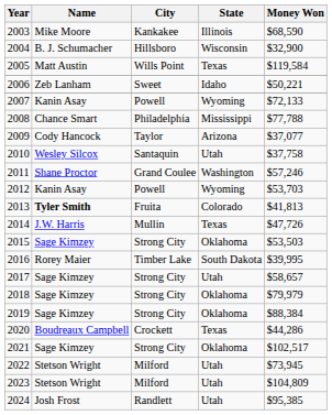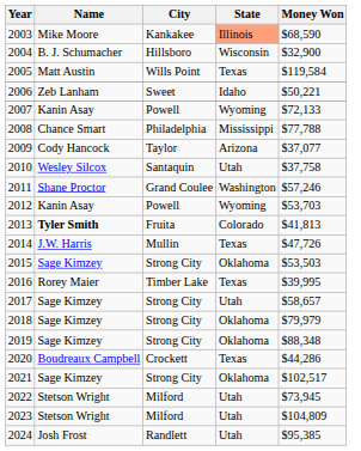 <table class="wikitable">
 <tr>
 <th>Year</th>
 <th>Name</th>
 <th>City</th>
 <th>State</th>
 <th>Money Won</th>
 </tr>
 <tr>
 <td>2003</td>
 <td>Mike Moore</td>
 <td>Kankakee</td>
-<td>Illinois</td>
+<td style="background: lightsalmon;">Illinois</td>
 <td>$68,590</td>
 </tr>
 <tr>
 <td>2004</td>
 <td>B. J. Schumacher</td>
 <td>Hillsboro</td>
 <td>Wisconsin</td>
 <td>$32,900</td>
 </tr>
 <tr>
 <td>2005</td>
 <td>Matt Austin</td>
 <td>Wills Point</td>
 <td>Texas</td>
 <td>$119,584</td>
 </tr>
 <tr>
 </tr>
 <tr>
 <td>2006</td>
 <td>Zeb Lanham</td>
 <td>Sweet</td>
 <td>Idaho</td>
 <td>$50,221</td>
 </tr>
 <tr>
 </tr>
 <tr>
 <td>2007</td>
 <td>Kanin Asay</td>
 <td>Powell</td>
 <td>Wyoming</td>
 <td>$72,133</td>
 </tr>
 <tr>
 <td>2008</td>
 <td>Chance Smart</td>
 <td>Philadelphia</td>
 <td>Mississippi</td>
 <td>$77,788</td>
 </tr>
 <tr>
 <td>2009</td>
 <td>Cody Hancock</td>
 <td>Taylor</td>
 <td>Arizona</td>
 <td>$37,077</td>
 </tr>
 <tr>
 <td>2010</td>
 <td><a href='#'>Wesley Silcox</a></td>
 <td>Santaquin</td>
 <td>Utah</td>
 <td>$37,758</td>
 </tr>
 <tr>
 <td>2011</td>
 <td><a href='#'>Shane Proctor</a></td>
 <td>Grand Coulee</td>
 <td>Washington</td>
 <td>$57,246</td>
 </tr>
 <tr>
 <td>2012</td>
 <td>Kanin Asay</td>
 <td>Powell</td>
 <td>Wyoming</td>
 <td>$53,703</td>
 </tr>
 <tr>
 <td>2013</td>
 <td><strong>Tyler Smith</strong></td>
 <td>Fruita</td>
 <td>Colorado</td>
 <td>$41,813</td>
 </tr>
 <tr>
 <td>2014</td>
 <td><a href='#'>J.W. Harris</a></td>
 <td>Mullin</td>
 <td>Texas</td>
 <td>$47,726</td>
 </tr>
 <tr>
 <td>2015</td>
 <td><a href='#'>Sage Kimzey</a></td>
 <td>Strong City</td>
 <td>Oklahoma</td>
 <td>$53,503</td>
 </tr>
 <tr>
 <td>2016</td>
 <td>Rorey Maier</td>
 <td>Timber Lake</td>
-<td>South Dakota</td>
+<td>Texas</td>
 <td>$39,995</td>
 </tr>
 <tr>
 <td>2017</td>
 <td>Sage Kimzey</td>
 <td>Strong City</td>
 <td>Utah</td>
 <td>$58,657</td>
 </tr>
 <tr>
 <td>2018</td>
 <td>Sage Kimzey</td>
 <td>Strong City</td>
 <td>Oklahoma</td>
 <td>$79,979</td>
 </tr>
 <tr>
 <td>2019</td>
 <td>Sage Kimzey</td>
 <td>Strong City</td>
 <td>Oklahoma</td>
-<td>$88,384</td>
+<td>$88,348</td>
 </tr>
 <tr>
 <td>2020</td>
 <td><a href='#'>Boudreaux Campbell</a></td>
 <td>Crockett</td>
 <td>Texas</td>
 <td>$44,286</td>
 </tr>
 <tr>
 <td>2021</td>
 <td>Sage Kimzey</td>
 <td>Strong City</td>
 <td>Oklahoma</td>
 <td>$102,517</td>
 </tr>
 <tr>
 <td>2022</td>
 <td>Stetson Wright</td>
 <td>Milford</td>
 <td>Utah</td>
 <td>$73,945</td>
 </tr>
 <tr>
 <td>2023</td>
 <td>Stetson Wright</td>
 <td>Milford</td>
 <td>Utah</td>
 <td>$104,809</td>
 </tr>
 <tr>
 <td>2024</td>
 <td>Josh Frost</td>
 <td>Randlett</td>
 <td>Utah</td>
 <td>$95,385</td>
 </tr>
 </table>
